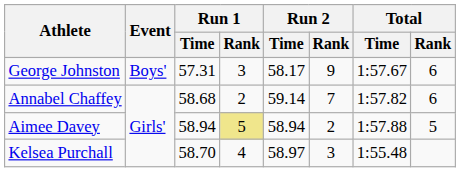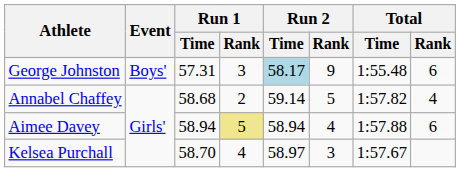 <table class="wikitable" style="font-size:90%">
 <tr>
 <th rowspan="2">Athlete</th>
 <th rowspan="2">Event</th>
 <th colspan="2">Run 1</th>
 <th colspan="2">Run 2</th>
 <th colspan="2">Total</th>
 </tr>
 <tr style="font-size:95%">
 <th>Time</th>
 <th>Rank</th>
 <th>Time</th>
 <th>Rank</th>
 <th>Time</th>
 <th>Rank</th>
 </tr>
 <tr align=center>
 <td align=left><a href='#'>George Johnston</a></td>
 <td align=left><a href='#'>Boys'</a></td>
 <td>57.31</td>
 <td>3</td>
-<td>58.17</td>
+<td style="background: lightblue;">58.17</td>
 <td>9</td>
-<td>1:57.67</td>
+<td>1:55.48</td>
 <td>6</td>
 </tr>
 <tr align=center>
 <td align=left><a href='#'>Annabel Chaffey</a></td>
 <td align=left rowspan="3"><a href='#'>Girls'</a></td>
 <td>58.68</td>
 <td>2</td>
 <td>59.14</td>
-<td>7</td>
+<td>5</td>
 <td>1:57.82</td>
-<td>6</td>
+<td>4</td>
 </tr>
 <tr align=center>
 <td align=left><a href='#'>Aimee Davey</a></td>
 <td>58.94</td>
 <td style="background: khaki;">5</td>
 <td>58.94</td>
-<td>2</td>
+<td>4</td>
 <td>1:57.88</td>
-<td>5</td>
+<td>6</td>
 </tr>
 <tr align=center>
 <td align=left><a href='#'>Kelsea Purchall</a></td>
 <td>58.70</td>
 <td>4</td>
 <td>58.97</td>
 <td>3</td>
-<td>1:55.48</td>
+<td>1:57.67</td>
 <td></td>
 </tr>
 </table>
